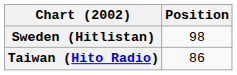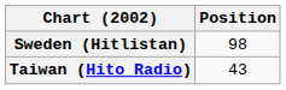 <table class="wikitable plainrowheaders" style="text-align:center">
 <tr>
 <th scope="col">Chart (2002)</th>
 <th scope="col">Position</th>
 </tr>
 <tr>
 <th scope="row">Sweden (Hitlistan)</th>
 <td>98</td>
 </tr>
 <tr>
 <th scope="row">Taiwan (<a href='#'>Hito Radio</a>)</th>
-<td>86</td>
+<td>43</td>
 </tr>
 </table>
